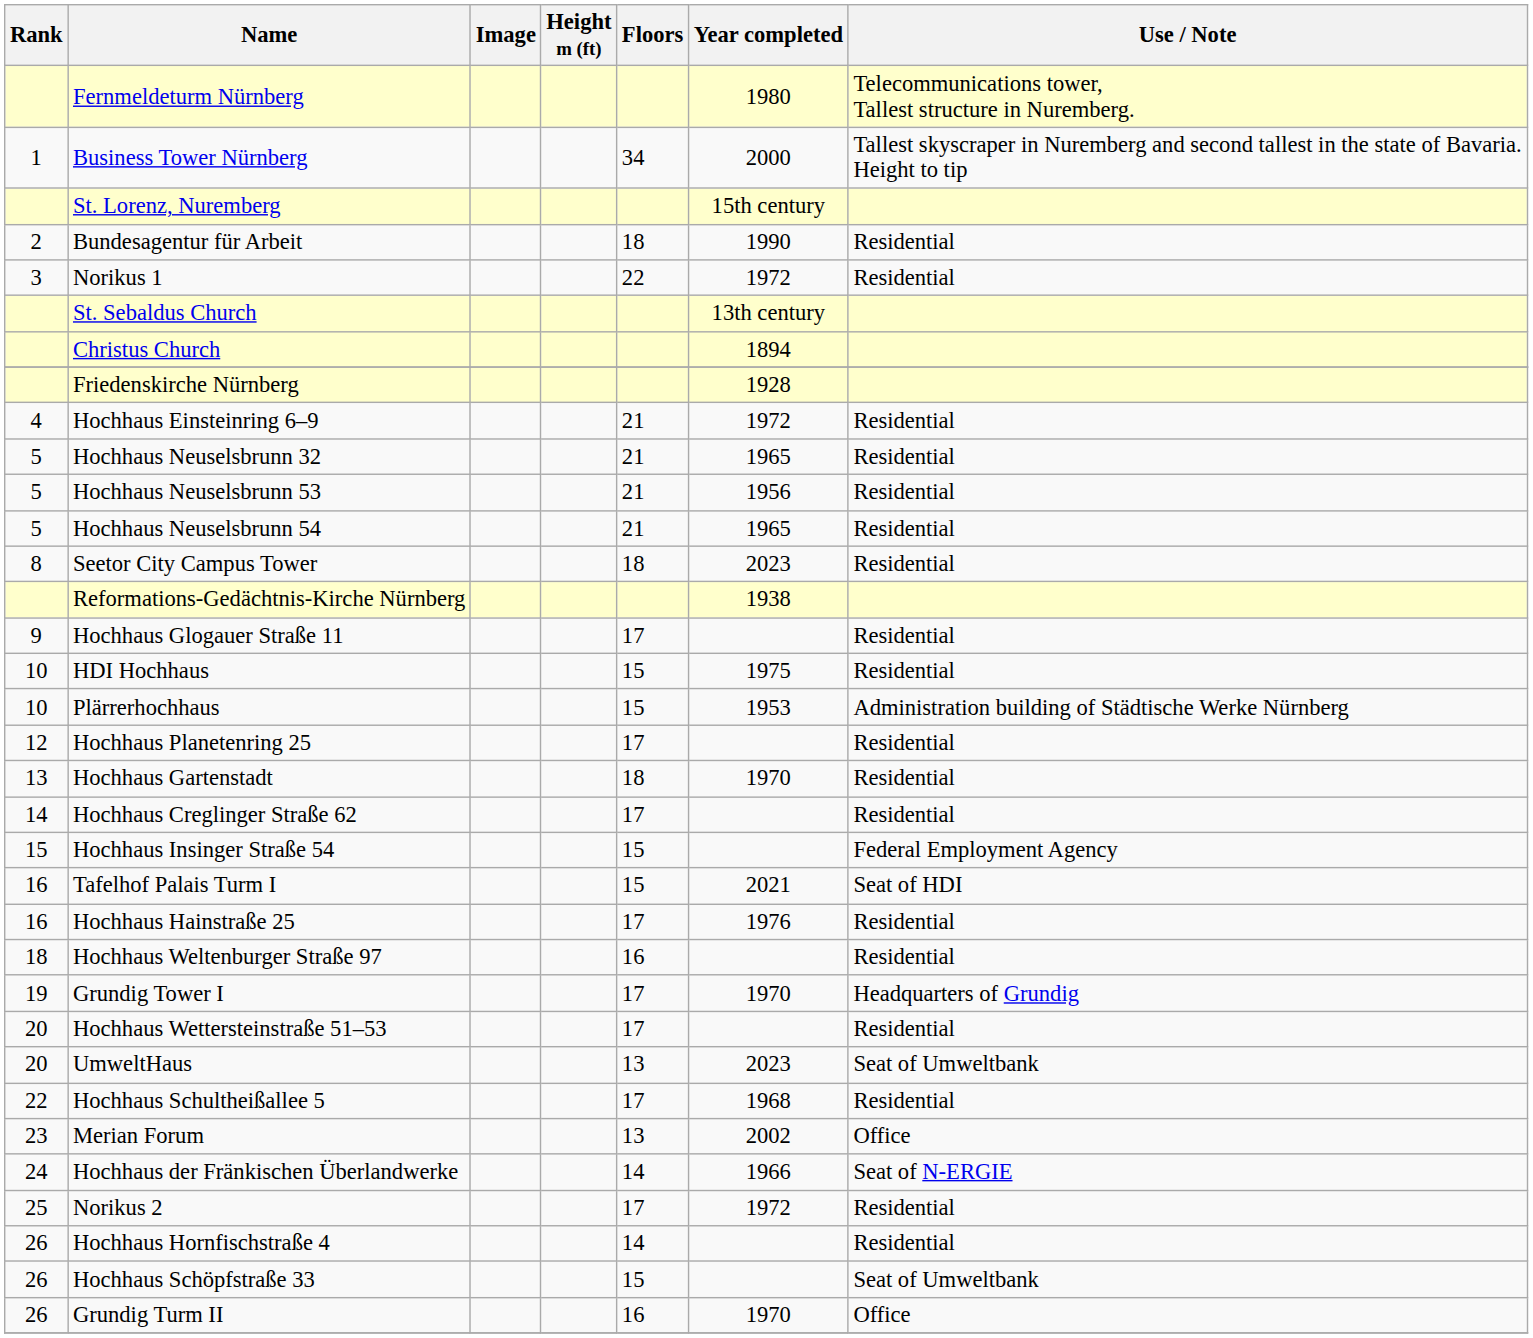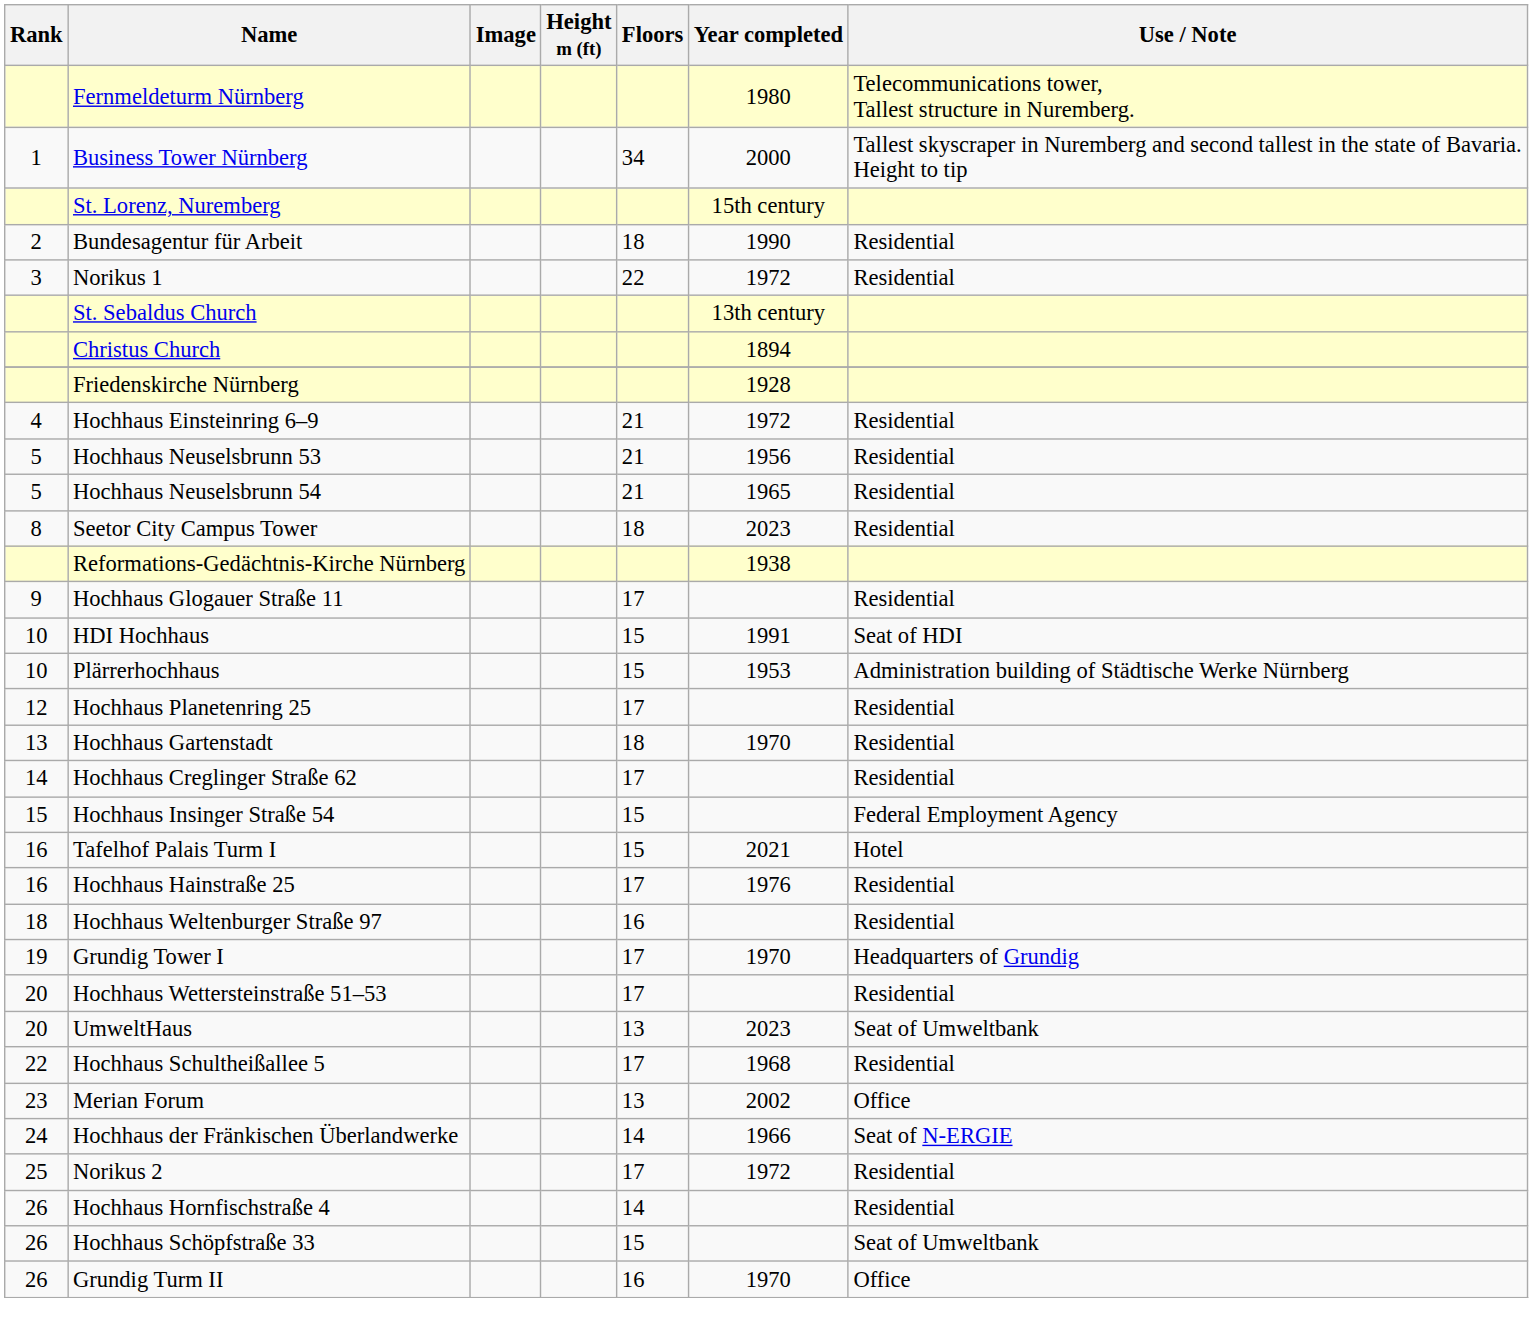 <table class="wikitable sortable">
 <tr>
 <th>Rank</th>
 <th>Name</th>
 <th>Image</th>
 <th>Height<br><small>m (ft)</small></th>
 <th>Floors</th>
 <th>Year completed</th>
 <th>Use / Note</th>
 </tr>
 <tr style="background: #ffffcc">
 <td align="center"></td>
 <td><a href='#'>Fernmeldeturm Nürnberg</a></td>
 <td></td>
 <td align="center"></td>
 <td></td>
 <td align="center">1980</td>
 <td>Telecommunications tower,<br> Tallest structure in Nuremberg.</td>
 </tr>
 <tr>
 <td align="center">1</td>
 <td><a href='#'>Business Tower Nürnberg</a></td>
 <td></td>
 <td align="center"></td>
 <td>34</td>
 <td align="center">2000</td>
 <td>Tallest skyscraper in Nuremberg and second tallest in the state of Bavaria. <br> Height to tip </td>
 </tr>
 <tr style="background: #ffffcc">
 <td align="center"></td>
 <td><a href='#'>St. Lorenz, Nuremberg</a></td>
 <td></td>
 <td align="center"></td>
 <td></td>
 <td align="center">15th century</td>
 <td></td>
 </tr>
 <tr>
 <td align="center">2</td>
 <td>Bundesagentur für Arbeit</td>
 <td></td>
 <td align="center"></td>
 <td>18</td>
 <td align="center">1990</td>
 <td>Residential</td>
 </tr>
 <tr>
 <td align="center">3</td>
 <td>Norikus 1</td>
 <td></td>
 <td align="center"></td>
 <td>22</td>
 <td align="center">1972</td>
 <td>Residential</td>
 </tr>
 <tr style="background: #ffffcc">
 <td align="center"></td>
 <td><a href='#'>St. Sebaldus Church</a></td>
 <td></td>
 <td align="center"></td>
 <td></td>
 <td align="center">13th century</td>
 <td></td>
 </tr>
 <tr style="background: #ffffcc">
 <td align="center"></td>
 <td><a href='#'>Christus Church</a></td>
 <td></td>
 <td align="center"></td>
 <td></td>
 <td align="center">1894</td>
 <td></td>
 </tr>
 <tr>
 </tr>
 <tr style="background: #ffffcc">
 <td align="center"></td>
 <td>Friedenskirche Nürnberg</td>
 <td></td>
 <td align="center"></td>
 <td></td>
 <td align="center">1928</td>
 <td></td>
 </tr>
 <tr>
 <td align="center">4</td>
 <td>Hochhaus Einsteinring 6–9</td>
 <td></td>
 <td align="center"></td>
 <td>21</td>
 <td align="center">1972</td>
 <td>Residential</td>
 </tr>
 <tr>
 <td align="center">5</td>
-<td>Hochhaus Neuselsbrunn 32</td>
-<td></td>
-<td align="center"></td>
-<td>21</td>
-<td align="center">1965</td>
-<td>Residential</td>
-</tr>
-<tr>
-<td align="center">5</td>
 <td>Hochhaus Neuselsbrunn 53</td>
 <td></td>
 <td align="center"></td>
 <td>21</td>
 <td align="center">1956</td>
 <td>Residential</td>
 </tr>
 <tr>
 <td align="center">5</td>
 <td>Hochhaus Neuselsbrunn 54</td>
 <td></td>
 <td align="center"></td>
 <td>21</td>
 <td align="center">1965</td>
 <td>Residential</td>
 </tr>
 <tr>
 <td align="center">8</td>
 <td>Seetor City Campus Tower</td>
 <td></td>
 <td align="center"></td>
 <td>18</td>
 <td align="center">2023</td>
 <td>Residential</td>
 </tr>
 <tr style="background: #ffffcc">
 <td align="center"></td>
 <td>Reformations-Gedächtnis-Kirche Nürnberg</td>
 <td></td>
 <td align="center"></td>
 <td></td>
 <td align="center">1938</td>
 <td></td>
 </tr>
 <tr>
 <td align="center">9</td>
 <td>Hochhaus Glogauer Straße 11</td>
 <td></td>
 <td align="center"></td>
 <td>17</td>
 <td align="center"></td>
 <td>Residential</td>
 </tr>
 <tr>
 <td align="center">10</td>
 <td>HDI Hochhaus</td>
 <td></td>
 <td align="center"></td>
 <td>15</td>
-<td align="center">1975</td>
-<td>Residential</td>
+<td align="center">1991</td>
+<td>Seat of HDI</td>
 </tr>
 <tr>
 <td align="center">10</td>
 <td>Plärrerhochhaus</td>
 <td></td>
 <td align="center"></td>
 <td>15</td>
 <td align="center">1953</td>
 <td>Administration building of Städtische Werke Nürnberg</td>
 </tr>
 <tr>
 <td align="center">12</td>
 <td>Hochhaus Planetenring 25</td>
 <td></td>
 <td align="center"></td>
 <td>17</td>
 <td align="center"></td>
 <td>Residential</td>
 </tr>
 <tr>
 <td align="center">13</td>
 <td>Hochhaus Gartenstadt</td>
 <td></td>
 <td align="center"></td>
 <td>18</td>
 <td align="center">1970</td>
 <td>Residential</td>
 </tr>
 <tr>
 <td align="center">14</td>
 <td>Hochhaus Creglinger Straße 62</td>
 <td></td>
 <td align="center"></td>
 <td>17</td>
 <td align="center"></td>
 <td>Residential</td>
 </tr>
 <tr>
 <td align="center">15</td>
 <td>Hochhaus Insinger Straße 54</td>
 <td></td>
 <td align="center"></td>
 <td>15</td>
 <td align="center"></td>
 <td>Federal Employment Agency</td>
 </tr>
 <tr>
 <td align="center">16</td>
 <td>Tafelhof Palais Turm I</td>
 <td></td>
 <td align="center"></td>
 <td>15</td>
 <td align="center">2021</td>
-<td>Seat of HDI</td>
+<td>Hotel</td>
 </tr>
 <tr>
 <td align="center">16</td>
 <td>Hochhaus Hainstraße 25</td>
 <td></td>
 <td align="center"></td>
 <td>17</td>
 <td align="center">1976</td>
 <td>Residential</td>
 </tr>
 <tr>
 <td align="center">18</td>
 <td>Hochhaus Weltenburger Straße 97</td>
 <td></td>
 <td align="center"></td>
 <td>16</td>
 <td align="center"></td>
 <td>Residential</td>
 </tr>
 <tr>
 <td align="center">19</td>
 <td>Grundig Tower I</td>
 <td></td>
 <td align="center"></td>
 <td>17</td>
 <td align="center">1970</td>
 <td>Headquarters of <a href='#'>Grundig</a></td>
 </tr>
 <tr>
 <td align="center">20</td>
 <td>Hochhaus Wettersteinstraße 51–53</td>
 <td></td>
 <td align="center"></td>
 <td>17</td>
 <td align="center"></td>
 <td>Residential</td>
 </tr>
 <tr>
 <td align="center">20</td>
 <td>UmweltHaus</td>
 <td></td>
 <td align="center"></td>
 <td>13</td>
 <td align="center">2023</td>
 <td>Seat of Umweltbank</td>
 </tr>
 <tr>
 <td align="center">22</td>
 <td>Hochhaus Schultheißallee 5</td>
 <td></td>
 <td align="center"></td>
 <td>17</td>
 <td align="center">1968</td>
 <td>Residential</td>
 </tr>
 <tr>
 <td align="center">23</td>
 <td>Merian Forum</td>
 <td></td>
 <td align="center"></td>
 <td>13</td>
 <td align="center">2002</td>
 <td>Office</td>
 </tr>
 <tr>
 <td align="center">24</td>
 <td>Hochhaus der Fränkischen Überlandwerke</td>
 <td></td>
 <td align="center"></td>
 <td>14</td>
 <td align="center">1966</td>
 <td>Seat of <a href='#'>N-ERGIE</a></td>
 </tr>
 <tr>
 <td align="center">25</td>
 <td>Norikus 2</td>
 <td></td>
 <td align="center"></td>
 <td>17</td>
 <td align="center">1972</td>
 <td>Residential</td>
 </tr>
 <tr>
 <td align="center">26</td>
 <td>Hochhaus Hornfischstraße 4</td>
 <td></td>
 <td align="center"></td>
 <td>14</td>
 <td align="center"></td>
 <td>Residential</td>
 </tr>
 <tr>
 <td align="center">26</td>
 <td>Hochhaus Schöpfstraße 33</td>
 <td></td>
 <td align="center"></td>
 <td>15</td>
 <td align="center"></td>
 <td>Seat of Umweltbank</td>
 </tr>
 <tr>
 <td align="center">26</td>
 <td>Grundig Turm II</td>
 <td></td>
 <td align="center"></td>
 <td>16</td>
 <td align="center">1970</td>
 <td>Office</td>
 </tr>
 <tr>
 </tr>
 </table>
